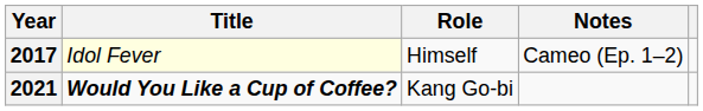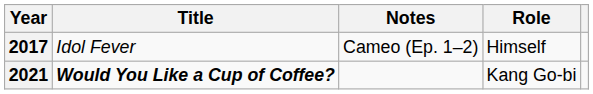 <table class="wikitable plainrowheaders">
 <tr>
 <th scope="col">Year</th>
 <th scope="col">Title</th>
+<th scope="col">Notes</th>
 <th scope="col">Role</th>
-<th scope="col">Notes</th>
 <th scope="col" class="unsortable"></th>
 </tr>
 <tr>
 <th scope="row">2017</th>
-<td style="background: lightyellow;"><em>Idol Fever</em></td>
+<td><em>Idol Fever</em></td>
+<td>Cameo (Ep. 1–2)</td>
 <td>Himself</td>
-<td>Cameo (Ep. 1–2)</td>
 <td></td>
 </tr>
 <tr>
 <th scope="row">2021</th>
 <td><strong><em>Would You Like a Cup of Coffee?</em></strong></td>
+<td></td>
 <td>Kang Go-bi</td>
-<td></td>
 <td></td>
 </tr>
 </table>
